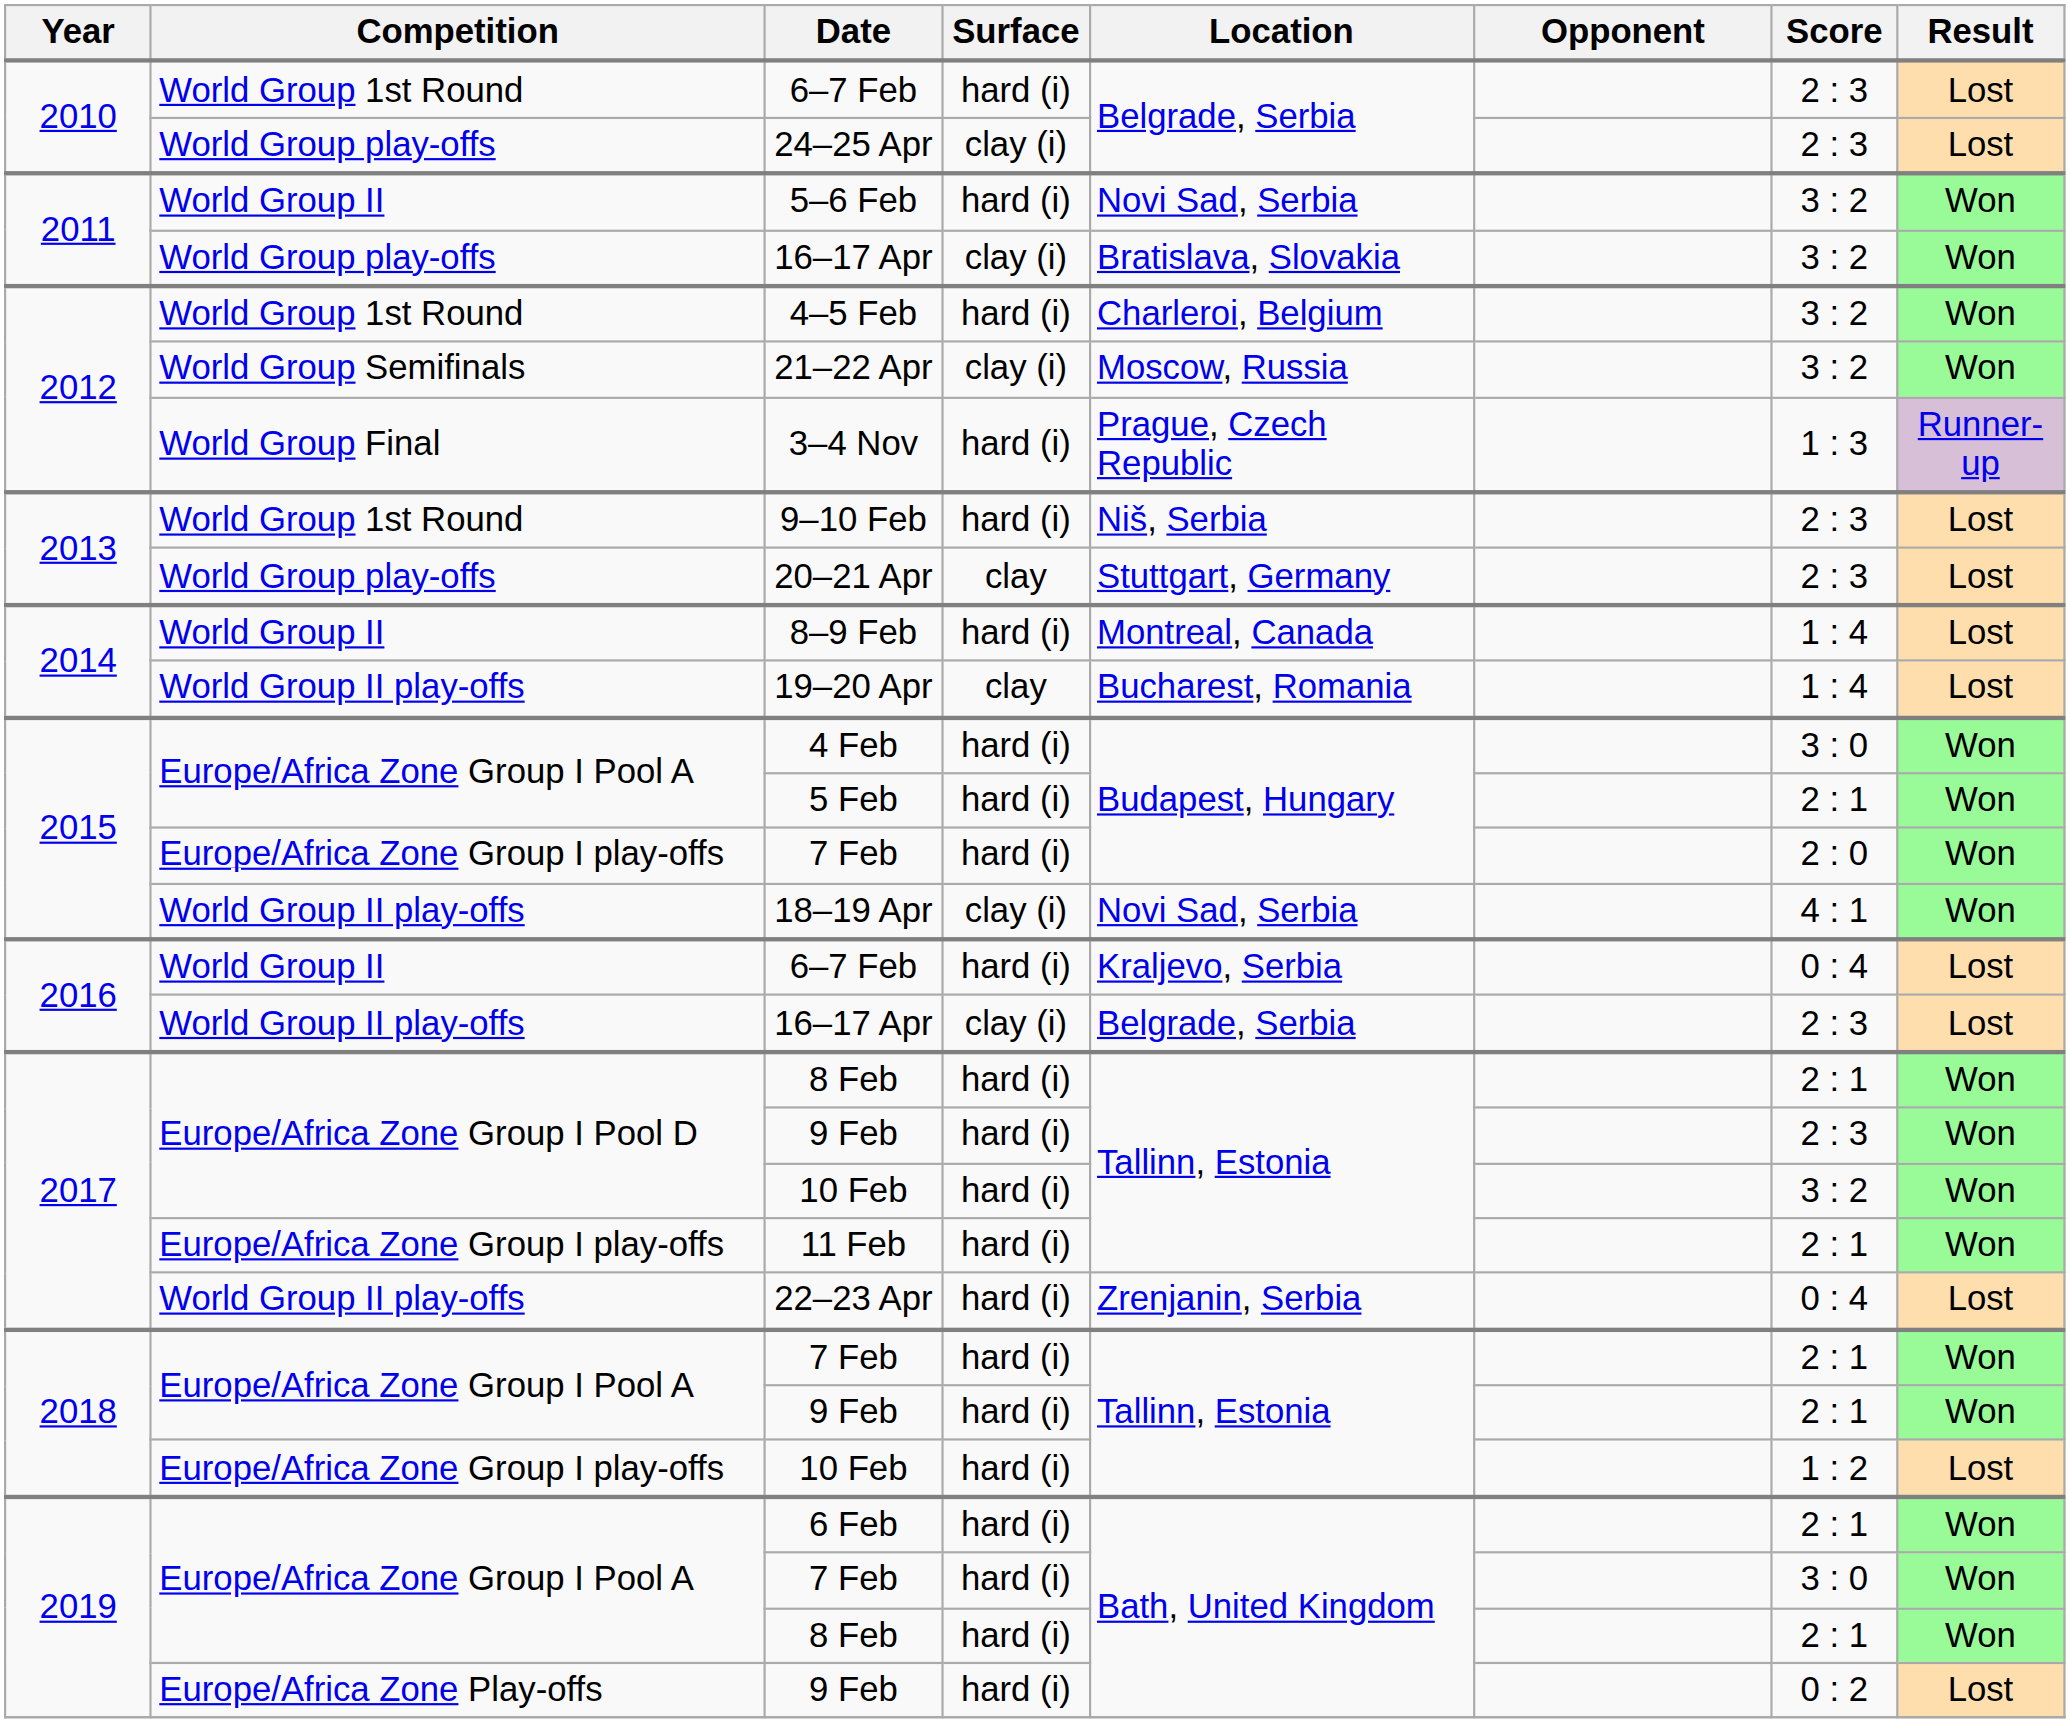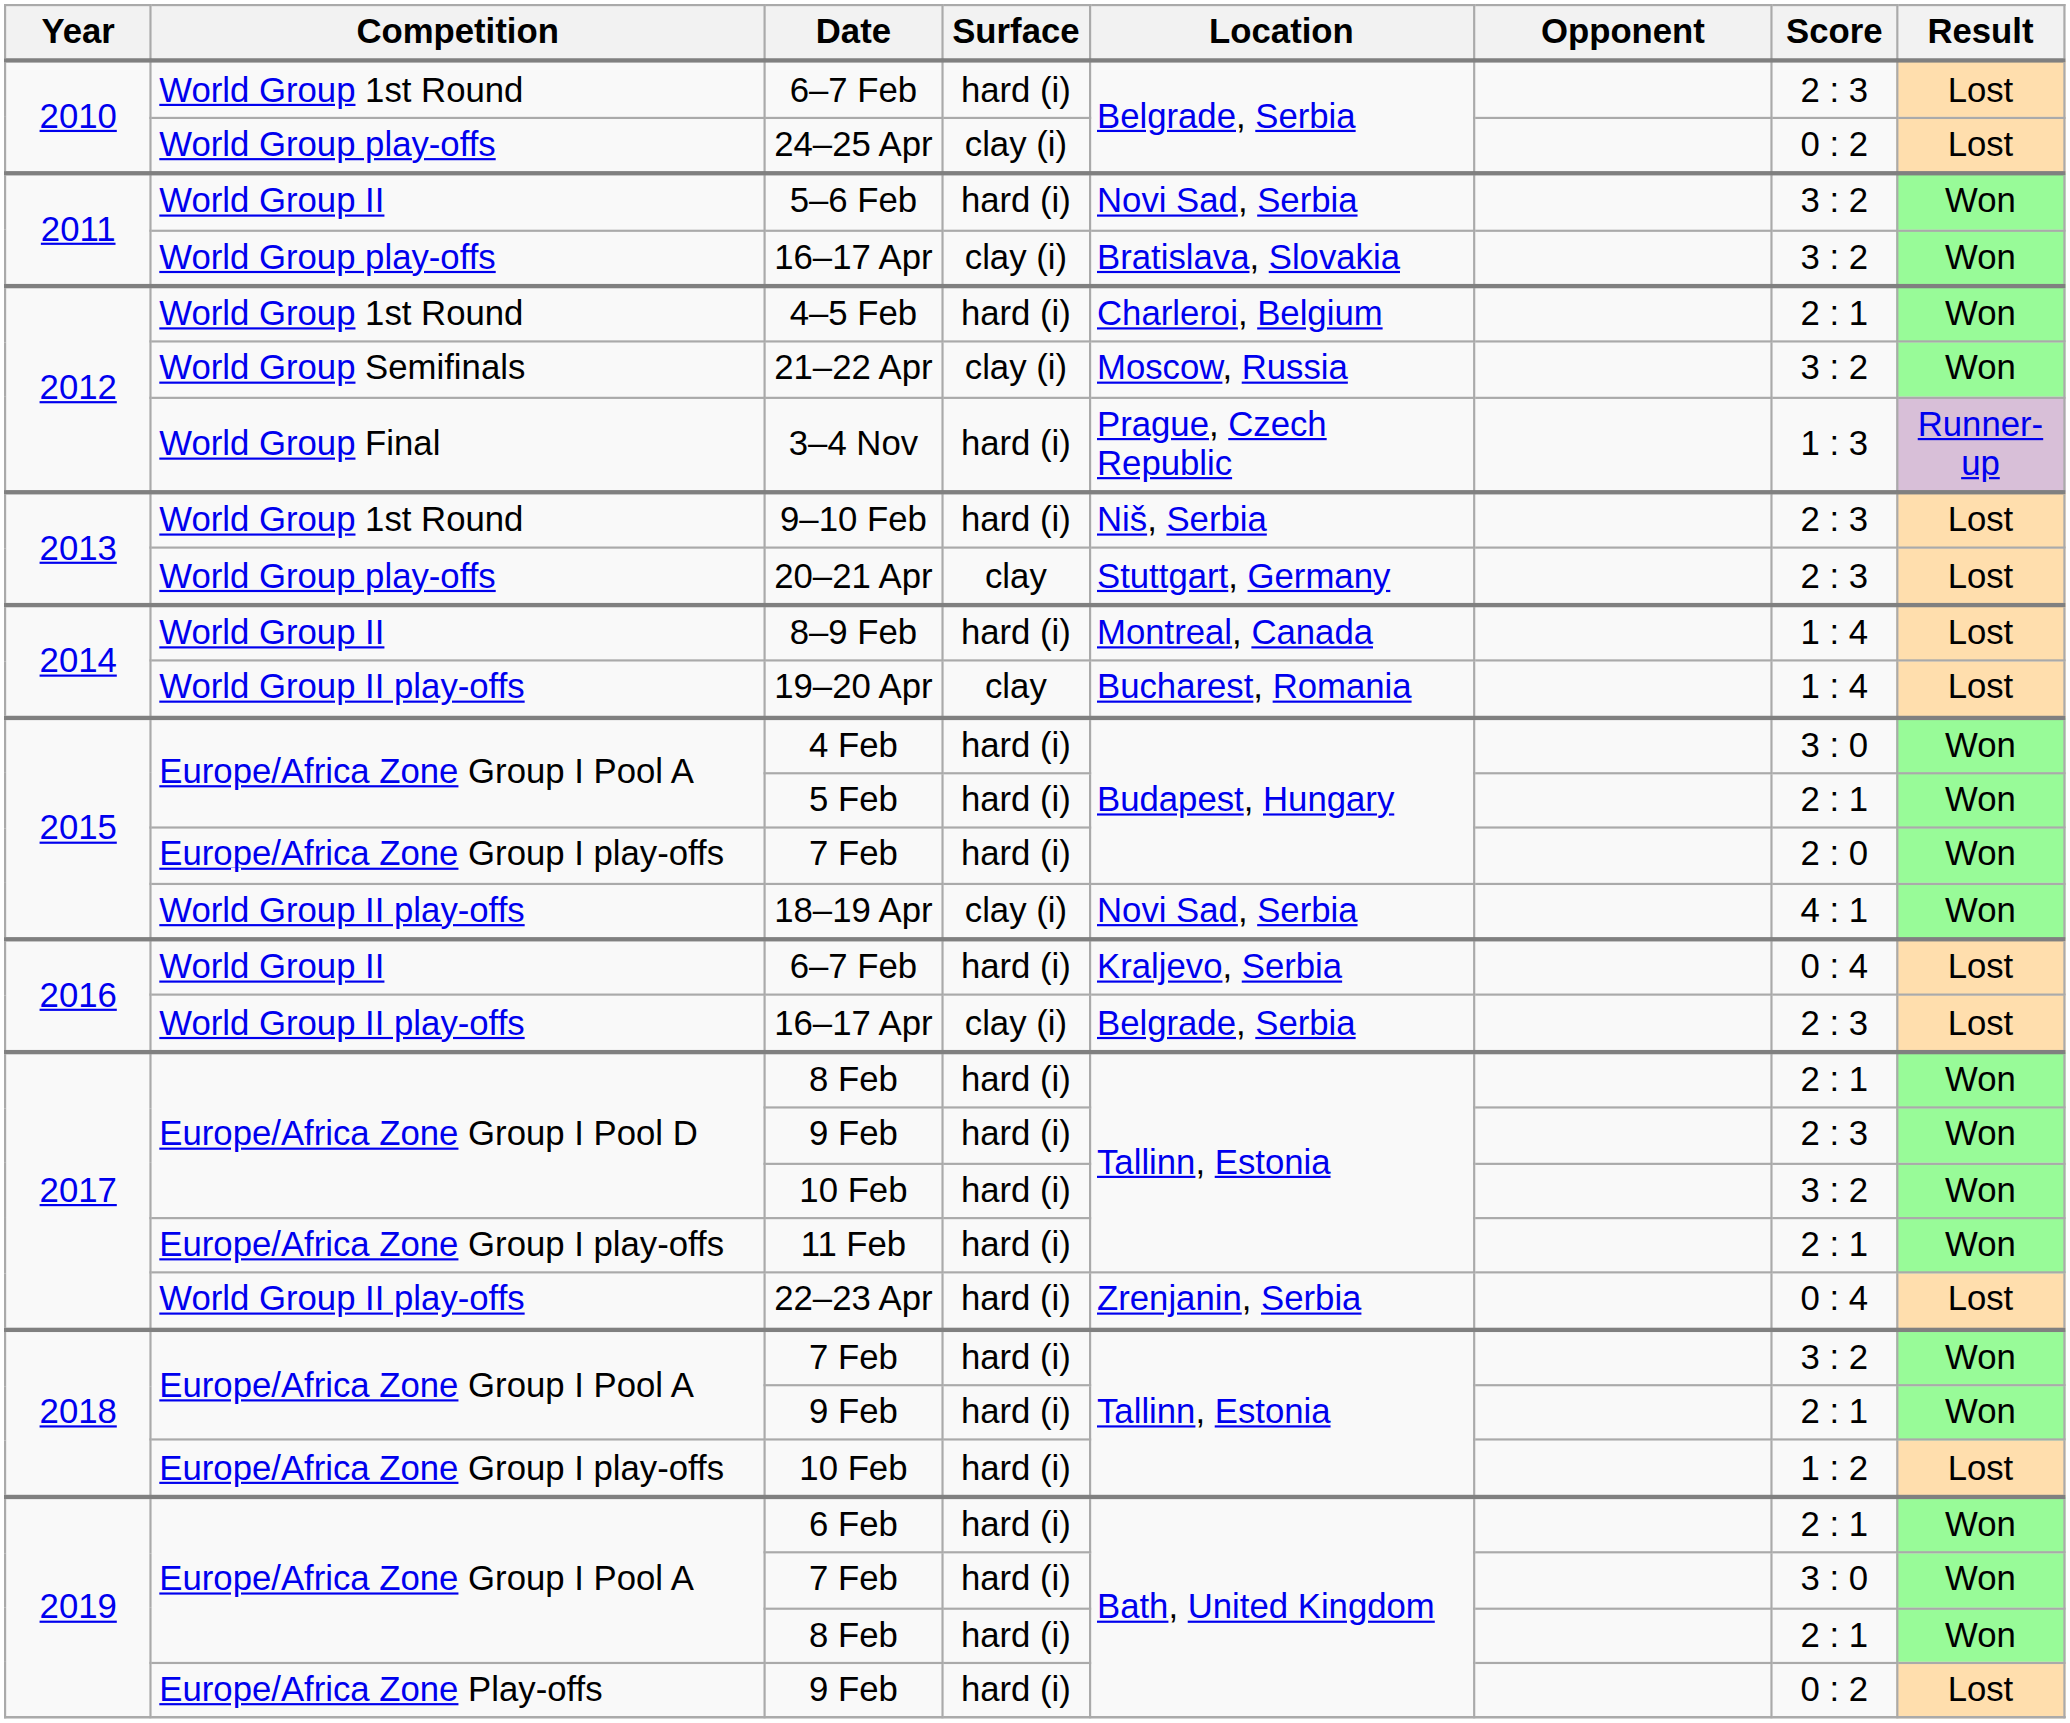 <table class="wikitable collapsible collapsed">
 <tr>
 <th width="60">Year</th>
 <th width="275">Competition</th>
 <th width="75">Date</th>
 <th width="60">Surface</th>
 <th width="170">Location</th>
 <th width="130">Opponent</th>
 <th width="50">Score</th>
 <th width="70">Result</th>
 </tr>
 <tr style="border-top:2px solid gray;">
 <td align="center" rowspan="2"><a href='#'>2010</a></td>
 <td><a href='#'>World Group</a> 1st Round</td>
 <td align="center">6–7 Feb</td>
 <td align="center">hard (i)</td>
 <td rowspan="2"><a href='#'>Belgrade</a>, <a href='#'>Serbia</a></td>
 <td></td>
 <td align="center">2 : 3</td>
 <td align="center" bgcolor=#FFDEAD>Lost</td>
 </tr>
 <tr>
 <td><a href='#'>World Group play-offs</a></td>
 <td align="center">24–25 Apr</td>
 <td align="center">clay (i)</td>
 <td></td>
-<td align="center">2 : 3</td>
+<td align="center">0 : 2</td>
 <td align="center" bgcolor=#FFDEAD>Lost</td>
 </tr>
 <tr style="border-top:2px solid gray;">
 <td align="center" rowspan="2"><a href='#'>2011</a></td>
 <td><a href='#'>World Group II</a></td>
 <td align="center">5–6 Feb</td>
 <td align="center">hard (i)</td>
 <td><a href='#'>Novi Sad</a>, <a href='#'>Serbia</a></td>
 <td></td>
 <td align="center">3 : 2</td>
 <td align="center" bgcolor="#98FB98">Won</td>
 </tr>
 <tr>
 <td><a href='#'>World Group play-offs</a></td>
 <td align="center">16–17 Apr</td>
 <td align="center">clay (i)</td>
 <td><a href='#'>Bratislava</a>, <a href='#'>Slovakia</a></td>
 <td></td>
 <td align="center">3 : 2</td>
 <td align="center" bgcolor="#98FB98">Won</td>
 </tr>
 <tr style="border-top:2px solid gray;">
 <td align="center" rowspan="3"><a href='#'>2012</a></td>
 <td><a href='#'>World Group</a> 1st Round</td>
 <td align="center">4–5 Feb</td>
 <td align="center">hard (i)</td>
 <td><a href='#'>Charleroi</a>, <a href='#'>Belgium</a></td>
 <td></td>
-<td align="center">3 : 2</td>
+<td align="center">2 : 1</td>
 <td align="center" bgcolor="#98FB98">Won</td>
 </tr>
 <tr>
 <td><a href='#'>World Group</a> Semifinals</td>
 <td align="center">21–22 Apr</td>
 <td align="center">clay (i)</td>
 <td><a href='#'>Moscow</a>, <a href='#'>Russia</a></td>
 <td></td>
 <td align="center">3 : 2</td>
 <td align="center" bgcolor="#98FB98">Won</td>
 </tr>
 <tr>
 <td><a href='#'>World Group</a> Final</td>
 <td align="center">3–4 Nov</td>
 <td align="center">hard (i)</td>
 <td><a href='#'>Prague</a>, <a href='#'>Czech Republic</a></td>
 <td></td>
 <td align="center">1 : 3</td>
 <td align="center" bgcolor=thistle><a href='#'>Runner-up</a></td>
 </tr>
 <tr style="border-top:2px solid gray;">
 <td align="center" rowspan="2"><a href='#'>2013</a></td>
 <td><a href='#'>World Group</a> 1st Round</td>
 <td align="center">9–10 Feb</td>
 <td align="center">hard (i)</td>
 <td><a href='#'>Niš</a>, <a href='#'>Serbia</a></td>
 <td></td>
 <td align="center">2 : 3</td>
 <td align="center" bgcolor=#FFDEAD>Lost</td>
 </tr>
 <tr>
 <td><a href='#'>World Group play-offs</a></td>
 <td align="center">20–21 Apr</td>
 <td align="center">clay</td>
 <td><a href='#'>Stuttgart</a>, <a href='#'>Germany</a></td>
 <td></td>
 <td align="center">2 : 3</td>
 <td align="center" bgcolor=#FFDEAD>Lost</td>
 </tr>
 <tr style="border-top:2px solid gray;">
 <td align="center" rowspan="2"><a href='#'>2014</a></td>
 <td><a href='#'>World Group II</a></td>
 <td align="center">8–9 Feb</td>
 <td align="center">hard (i)</td>
 <td><a href='#'>Montreal</a>, <a href='#'>Canada</a></td>
 <td></td>
 <td align="center">1 : 4</td>
 <td align="center" bgcolor=#FFDEAD>Lost</td>
 </tr>
 <tr>
 <td><a href='#'>World Group II play-offs</a></td>
 <td align="center">19–20 Apr</td>
 <td align="center">clay</td>
 <td><a href='#'>Bucharest</a>, <a href='#'>Romania</a></td>
 <td></td>
 <td align="center">1 : 4</td>
 <td align="center" bgcolor=#FFDEAD>Lost</td>
 </tr>
 <tr style="border-top:2px solid gray;">
 <td align="center" rowspan="4"><a href='#'>2015</a></td>
 <td rowspan="2"><a href='#'>Europe/Africa Zone</a> Group I Pool A</td>
 <td align="center">4 Feb</td>
 <td align="center">hard (i)</td>
 <td rowspan="3"><a href='#'>Budapest</a>, <a href='#'>Hungary</a></td>
 <td></td>
 <td align="center">3 : 0</td>
 <td align="center" bgcolor="#98FB98">Won</td>
 </tr>
 <tr>
 <td align="center">5 Feb</td>
 <td align="center">hard (i)</td>
 <td></td>
 <td align="center">2 : 1</td>
 <td align="center" bgcolor="#98FB98">Won</td>
 </tr>
 <tr>
 <td><a href='#'>Europe/Africa Zone</a> Group I play-offs</td>
 <td align="center">7 Feb</td>
 <td align="center">hard (i)</td>
 <td></td>
 <td align="center">2 : 0</td>
 <td align="center" bgcolor="#98FB98">Won</td>
 </tr>
 <tr>
 <td><a href='#'>World Group II play-offs</a></td>
 <td align="center">18–19 Apr</td>
 <td align="center">clay (i)</td>
 <td><a href='#'>Novi Sad</a>, <a href='#'>Serbia</a></td>
 <td></td>
 <td align="center">4 : 1</td>
 <td align="center" bgcolor="#98FB98">Won</td>
 </tr>
 <tr style="border-top:2px solid gray;">
 <td align="center" rowspan="2"><a href='#'>2016</a></td>
 <td><a href='#'>World Group II</a></td>
 <td align="center">6–7 Feb</td>
 <td align="center">hard (i)</td>
 <td><a href='#'>Kraljevo</a>, <a href='#'>Serbia</a></td>
 <td></td>
 <td align="center">0 : 4</td>
 <td align="center" bgcolor=#FFDEAD>Lost</td>
 </tr>
 <tr>
 <td><a href='#'>World Group II play-offs</a></td>
 <td align="center">16–17 Apr</td>
 <td align="center">clay (i)</td>
 <td><a href='#'>Belgrade</a>, <a href='#'>Serbia</a></td>
 <td></td>
 <td align="center">2 : 3</td>
 <td align="center" bgcolor=#FFDEAD>Lost</td>
 </tr>
 <tr style="border-top:2px solid gray;">
 <td align="center" rowspan="5"><a href='#'>2017</a></td>
 <td rowspan="3"><a href='#'>Europe/Africa Zone</a> Group I Pool D</td>
 <td align="center">8 Feb</td>
 <td align="center">hard (i)</td>
 <td rowspan="4"><a href='#'>Tallinn</a>, <a href='#'>Estonia</a></td>
 <td></td>
 <td align="center">2 : 1</td>
 <td align="center" bgcolor="#98FB98">Won</td>
 </tr>
 <tr>
 <td align="center">9 Feb</td>
 <td align="center">hard (i)</td>
 <td></td>
 <td align="center">2 : 3</td>
 <td align="center" bgcolor="#98FB98">Won</td>
 </tr>
 <tr>
 <td align="center">10 Feb</td>
 <td align="center">hard (i)</td>
 <td></td>
 <td align="center">3 : 2</td>
 <td align="center" bgcolor="#98FB98">Won</td>
 </tr>
 <tr>
 <td><a href='#'>Europe/Africa Zone</a> Group I play-offs</td>
 <td align="center">11 Feb</td>
 <td align="center">hard (i)</td>
 <td></td>
 <td align="center">2 : 1</td>
 <td align="center" bgcolor="#98FB98">Won</td>
 </tr>
 <tr>
 <td><a href='#'>World Group II play-offs</a></td>
 <td align="center">22–23 Apr</td>
 <td align="center">hard (i)</td>
 <td><a href='#'>Zrenjanin</a>, <a href='#'>Serbia</a></td>
 <td></td>
 <td align="center">0 : 4</td>
 <td align="center" bgcolor=#FFDEAD>Lost</td>
 </tr>
 <tr style="border-top:2px solid gray;">
 <td align="center" rowspan="3"><a href='#'>2018</a></td>
 <td rowspan="2"><a href='#'>Europe/Africa Zone</a> Group I Pool A</td>
 <td align="center">7 Feb</td>
 <td align="center">hard (i)</td>
 <td rowspan="3"><a href='#'>Tallinn</a>, <a href='#'>Estonia</a></td>
 <td></td>
-<td align="center">2 : 1</td>
+<td align="center">3 : 2</td>
 <td align="center" bgcolor="#98FB98">Won</td>
 </tr>
 <tr>
 <td align="center">9 Feb</td>
 <td align="center">hard (i)</td>
 <td></td>
 <td align="center">2 : 1</td>
 <td align="center" bgcolor="#98FB98">Won</td>
 </tr>
 <tr>
 <td><a href='#'>Europe/Africa Zone</a> Group I play-offs</td>
 <td align="center">10 Feb</td>
 <td align="center">hard (i)</td>
 <td></td>
 <td align="center">1 : 2</td>
 <td align="center" bgcolor=#FFDEAD>Lost</td>
 </tr>
 <tr style="border-top:2px solid gray;">
 <td align="center" rowspan="4"><a href='#'>2019</a></td>
 <td rowspan="3"><a href='#'>Europe/Africa Zone</a> Group I Pool A</td>
 <td align="center">6 Feb</td>
 <td align="center">hard (i)</td>
 <td rowspan="4"><a href='#'>Bath</a>, <a href='#'>United Kingdom</a></td>
 <td></td>
 <td align="center">2 : 1</td>
 <td align="center" bgcolor="#98FB98">Won</td>
 </tr>
 <tr>
 <td align="center">7 Feb</td>
 <td align="center">hard (i)</td>
 <td></td>
 <td align="center">3 : 0</td>
 <td align="center" bgcolor="#98FB98">Won</td>
 </tr>
 <tr>
 <td align="center">8 Feb</td>
 <td align="center">hard (i)</td>
 <td></td>
 <td align="center">2 : 1</td>
 <td align="center" bgcolor="#98FB98">Won</td>
 </tr>
 <tr>
 <td><a href='#'>Europe/Africa Zone</a> Play-offs</td>
 <td align="center">9 Feb</td>
 <td align="center">hard (i)</td>
 <td></td>
 <td align="center">0 : 2</td>
 <td align="center" bgcolor=#FFDEAD>Lost</td>
 </tr>
 <tr>
 </tr>
 </table>
